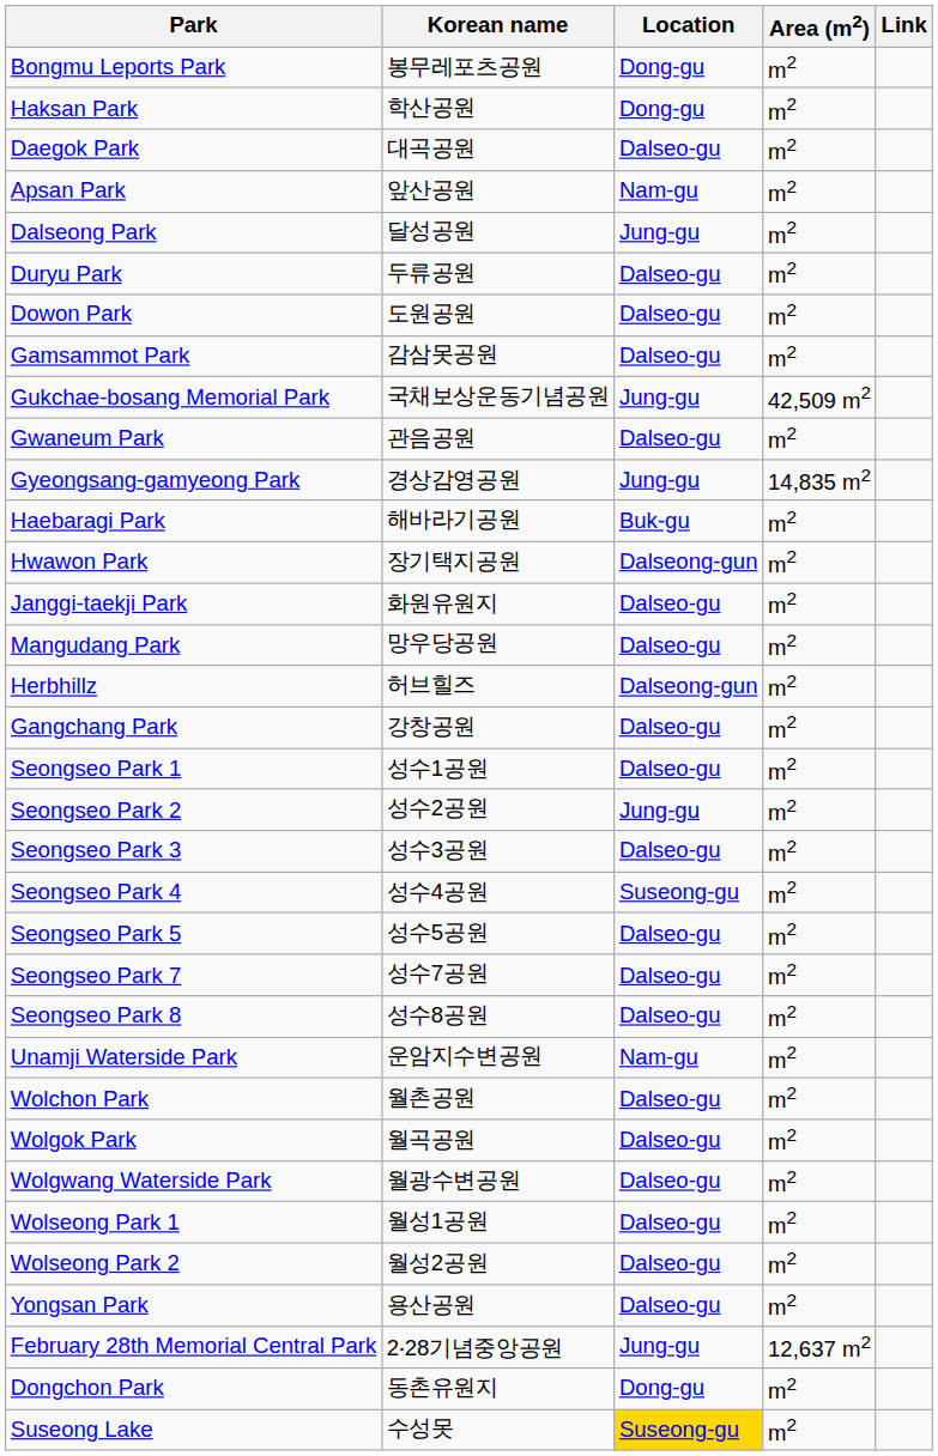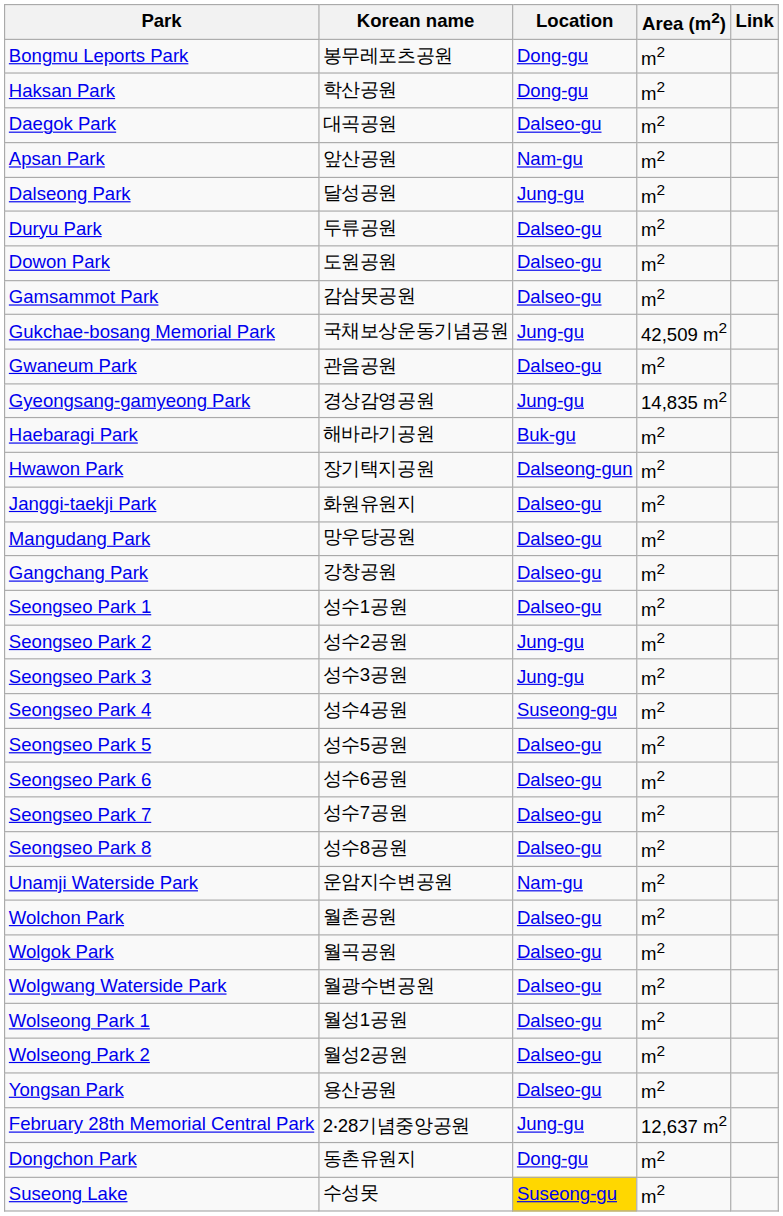 <table class="wikitable sortable">
 <tr>
 <th>Park</th>
 <th>Korean name</th>
 <th>Location</th>
 <th>Area (m<sup>2</sup>)</th>
 <th>Link</th>
 </tr>
 <tr>
 <td><a href='#'>Bongmu Leports Park</a></td>
 <td>봉무레포츠공원</td>
 <td><a href='#'>Dong-gu</a></td>
 <td>m<sup>2</sup></td>
 <td></td>
 </tr>
 <tr>
 <td><a href='#'>Haksan Park</a></td>
 <td>학산공원</td>
 <td><a href='#'>Dong-gu</a></td>
 <td>m<sup>2</sup></td>
 <td></td>
 </tr>
 <tr>
 <td><a href='#'>Daegok Park</a></td>
 <td>대곡공원</td>
 <td><a href='#'>Dalseo-gu</a></td>
 <td>m<sup>2</sup></td>
 <td></td>
 </tr>
 <tr>
 <td><a href='#'>Apsan Park</a></td>
 <td>앞산공원</td>
 <td><a href='#'>Nam-gu</a></td>
 <td>m<sup>2</sup></td>
 <td></td>
 </tr>
 <tr>
 <td><a href='#'>Dalseong Park</a></td>
 <td>달성공원</td>
 <td><a href='#'>Jung-gu</a></td>
 <td>m<sup>2</sup></td>
 <td></td>
 </tr>
 <tr>
 <td><a href='#'>Duryu Park</a></td>
 <td>두류공원</td>
 <td><a href='#'>Dalseo-gu</a></td>
 <td>m<sup>2</sup></td>
 <td></td>
 </tr>
 <tr>
 <td><a href='#'>Dowon Park</a></td>
 <td>도원공원</td>
 <td><a href='#'>Dalseo-gu</a></td>
 <td>m<sup>2</sup></td>
 <td></td>
 </tr>
 <tr>
 <td><a href='#'>Gamsammot Park</a></td>
 <td>감삼못공원</td>
 <td><a href='#'>Dalseo-gu</a></td>
 <td>m<sup>2</sup></td>
 <td></td>
 </tr>
 <tr>
 <td><a href='#'>Gukchae-bosang Memorial Park</a></td>
 <td>국채보상운동기념공원</td>
 <td><a href='#'>Jung-gu</a></td>
 <td>42,509 m<sup>2</sup></td>
 <td></td>
 </tr>
 <tr>
 <td><a href='#'>Gwaneum Park</a></td>
 <td>관음공원</td>
 <td><a href='#'>Dalseo-gu</a></td>
 <td>m<sup>2</sup></td>
 <td></td>
 </tr>
 <tr>
 <td><a href='#'>Gyeongsang-gamyeong Park</a></td>
 <td>경상감영공원</td>
 <td><a href='#'>Jung-gu</a></td>
 <td>14,835 m<sup>2</sup></td>
 <td></td>
 </tr>
 <tr>
 <td><a href='#'>Haebaragi Park</a></td>
 <td>해바라기공원</td>
 <td><a href='#'>Buk-gu</a></td>
 <td>m<sup>2</sup></td>
 <td></td>
 </tr>
 <tr>
 <td><a href='#'>Hwawon Park</a></td>
 <td>장기택지공원</td>
 <td><a href='#'>Dalseong-gun</a></td>
 <td>m<sup>2</sup></td>
 <td></td>
 </tr>
 <tr>
 <td><a href='#'>Janggi-taekji Park</a></td>
 <td>화원유원지</td>
 <td><a href='#'>Dalseo-gu</a></td>
 <td>m<sup>2</sup></td>
 <td></td>
 </tr>
 <tr>
 <td><a href='#'>Mangudang Park</a></td>
 <td>망우당공원</td>
 <td><a href='#'>Dalseo-gu</a></td>
 <td>m<sup>2</sup></td>
 <td></td>
 </tr>
 <tr>
-<td><a href='#'>Herbhillz</a></td>
-<td>허브힐즈</td>
-<td><a href='#'>Dalseong-gun</a></td>
-<td>m<sup>2</sup></td>
-<td></td>
-</tr>
-<tr>
 <td><a href='#'>Gangchang Park</a></td>
 <td>강창공원</td>
 <td><a href='#'>Dalseo-gu</a></td>
 <td>m<sup>2</sup></td>
 <td></td>
 </tr>
 <tr>
 <td><a href='#'>Seongseo Park 1</a></td>
 <td>성수1공원</td>
 <td><a href='#'>Dalseo-gu</a></td>
 <td>m<sup>2</sup></td>
 <td></td>
 </tr>
 <tr>
 <td><a href='#'>Seongseo Park 2</a></td>
 <td>성수2공원</td>
 <td><a href='#'>Jung-gu</a></td>
 <td>m<sup>2</sup></td>
 <td></td>
 </tr>
 <tr>
 <td><a href='#'>Seongseo Park 3</a></td>
 <td>성수3공원</td>
-<td><a href='#'>Dalseo-gu</a></td>
+<td><a href='#'>Jung-gu</a></td>
 <td>m<sup>2</sup></td>
 <td></td>
 </tr>
 <tr>
 <td><a href='#'>Seongseo Park 4</a></td>
 <td>성수4공원</td>
 <td><a href='#'>Suseong-gu</a></td>
 <td>m<sup>2</sup></td>
 <td></td>
 </tr>
 <tr>
 <td><a href='#'>Seongseo Park 5</a></td>
 <td>성수5공원</td>
+<td><a href='#'>Dalseo-gu</a></td>
+<td>m<sup>2</sup></td>
+<td></td>
+</tr>
+<tr>
+<td><a href='#'>Seongseo Park 6</a></td>
+<td>성수6공원</td>
 <td><a href='#'>Dalseo-gu</a></td>
 <td>m<sup>2</sup></td>
 <td></td>
 </tr>
 <tr>
 <td><a href='#'>Seongseo Park 7</a></td>
 <td>성수7공원</td>
 <td><a href='#'>Dalseo-gu</a></td>
 <td>m<sup>2</sup></td>
 <td></td>
 </tr>
 <tr>
 <td><a href='#'>Seongseo Park 8</a></td>
 <td>성수8공원</td>
 <td><a href='#'>Dalseo-gu</a></td>
 <td>m<sup>2</sup></td>
 <td></td>
 </tr>
 <tr>
 <td><a href='#'>Unamji Waterside Park</a></td>
 <td>운암지수변공원</td>
 <td><a href='#'>Nam-gu</a></td>
 <td>m<sup>2</sup></td>
 <td></td>
 </tr>
 <tr>
 <td><a href='#'>Wolchon Park</a></td>
 <td>월촌공원</td>
 <td><a href='#'>Dalseo-gu</a></td>
 <td>m<sup>2</sup></td>
 <td></td>
 </tr>
 <tr>
 <td><a href='#'>Wolgok Park</a></td>
 <td>월곡공원</td>
 <td><a href='#'>Dalseo-gu</a></td>
 <td>m<sup>2</sup></td>
 <td></td>
 </tr>
 <tr>
 <td><a href='#'>Wolgwang Waterside Park</a></td>
 <td>월광수변공원</td>
 <td><a href='#'>Dalseo-gu</a></td>
 <td>m<sup>2</sup></td>
 <td></td>
 </tr>
 <tr>
 <td><a href='#'>Wolseong Park 1</a></td>
 <td>월성1공원</td>
 <td><a href='#'>Dalseo-gu</a></td>
 <td>m<sup>2</sup></td>
 <td></td>
 </tr>
 <tr>
 <td><a href='#'>Wolseong Park 2</a></td>
 <td>월성2공원</td>
 <td><a href='#'>Dalseo-gu</a></td>
 <td>m<sup>2</sup></td>
 <td></td>
 </tr>
 <tr>
 <td><a href='#'>Yongsan Park</a></td>
 <td>용산공원</td>
 <td><a href='#'>Dalseo-gu</a></td>
 <td>m<sup>2</sup></td>
 <td></td>
 </tr>
 <tr>
 <td><a href='#'>February 28th Memorial Central Park</a></td>
 <td>2‧28기념중앙공원</td>
 <td><a href='#'>Jung-gu</a></td>
 <td>12,637 m<sup>2</sup></td>
 <td></td>
 </tr>
 <tr>
 <td><a href='#'>Dongchon Park</a></td>
 <td>동촌유원지</td>
 <td><a href='#'>Dong-gu</a></td>
 <td>m<sup>2</sup></td>
 <td></td>
 </tr>
 <tr>
 <td><a href='#'>Suseong Lake</a></td>
 <td>수성못</td>
 <td style="background: gold;"><a href='#'>Suseong-gu</a></td>
 <td>m<sup>2</sup></td>
 <td></td>
 </tr>
 </table>
